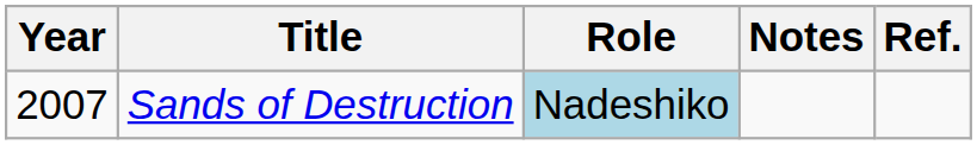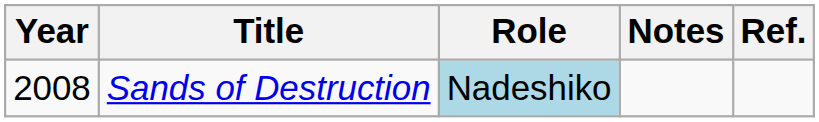 <table class="wikitable">
 <tr>
 <th>Year</th>
 <th>Title</th>
 <th>Role</th>
 <th>Notes</th>
 <th>Ref.</th>
 </tr>
 <tr>
-<td>2007</td>
+<td>2008</td>
 <td><em><a href='#'>Sands of Destruction</a></em></td>
 <td style="background: lightblue;">Nadeshiko</td>
 <td></td>
 <td></td>
 </tr>
 </table>
